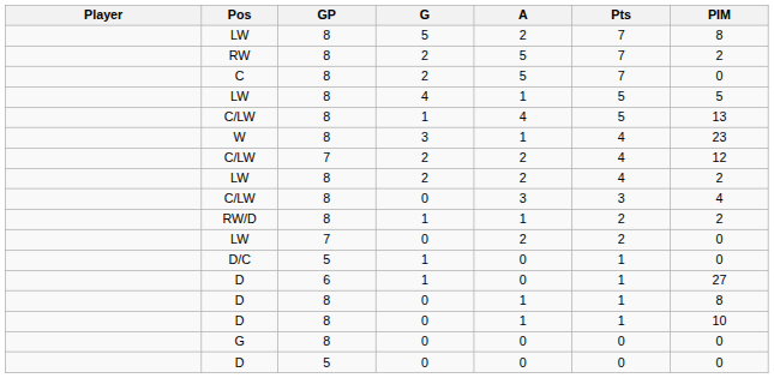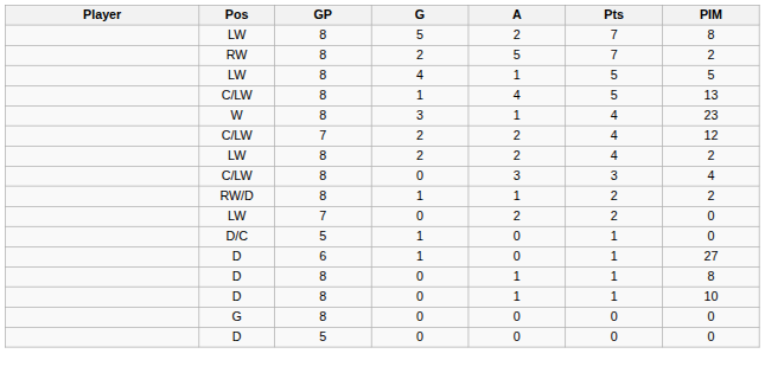 <table class="wikitable sortable" width="60%">
 <tr ALIGN="center">
 <th bgcolor="#DDDDFF" width="10%">Player</th>
 <th bgcolor="#DDDDFF" width="3%" title="Position">Pos</th>
 <th bgcolor="#DDDDFF" width="5%" title="Games played">GP</th>
 <th bgcolor="#DDDDFF" width="5%" title="Goals">G</th>
 <th bgcolor="#DDDDFF" width="5%" title="Assists">A</th>
 <th bgcolor="#DDDDFF" width="5%" title="Points">Pts</th>
 <th bgcolor="#DDDDFF" width="5%" title="Penalties in Minutes">PIM</th>
 </tr>
 <tr align="center">
 <td align="right"></td>
 <td>LW</td>
 <td>8</td>
 <td>5</td>
 <td>2</td>
 <td>7</td>
 <td>8</td>
 </tr>
 <tr align="center">
 <td align="right"></td>
 <td>RW</td>
 <td>8</td>
 <td>2</td>
 <td>5</td>
 <td>7</td>
 <td>2</td>
-</tr>
-<tr align="center">
-<td align="right"></td>
-<td>C</td>
-<td>8</td>
-<td>2</td>
-<td>5</td>
-<td>7</td>
-<td>0</td>
 </tr>
 <tr align="center">
 <td align="right"></td>
 <td>LW</td>
 <td>8</td>
 <td>4</td>
 <td>1</td>
 <td>5</td>
 <td>5</td>
 </tr>
 <tr align="center">
 <td align="right"></td>
 <td>C/LW</td>
 <td>8</td>
 <td>1</td>
 <td>4</td>
 <td>5</td>
 <td>13</td>
 </tr>
 <tr align="center">
 <td align="right"></td>
 <td>W</td>
 <td>8</td>
 <td>3</td>
 <td>1</td>
 <td>4</td>
 <td>23</td>
 </tr>
 <tr align="center">
 <td align="right"></td>
 <td>C/LW</td>
 <td>7</td>
 <td>2</td>
 <td>2</td>
 <td>4</td>
 <td>12</td>
 </tr>
 <tr align="center">
 <td align="right"></td>
 <td>LW</td>
 <td>8</td>
 <td>2</td>
 <td>2</td>
 <td>4</td>
 <td>2</td>
 </tr>
 <tr align="center">
 <td align="right"></td>
 <td>C/LW</td>
 <td>8</td>
 <td>0</td>
 <td>3</td>
 <td>3</td>
 <td>4</td>
 </tr>
 <tr align="center">
 <td align="right"></td>
 <td>RW/D</td>
 <td>8</td>
 <td>1</td>
 <td>1</td>
 <td>2</td>
 <td>2</td>
 </tr>
 <tr align="center">
 <td align="right"></td>
 <td>LW</td>
 <td>7</td>
 <td>0</td>
 <td>2</td>
 <td>2</td>
 <td>0</td>
 </tr>
 <tr align="center">
 <td align="right"></td>
 <td>D/C</td>
 <td>5</td>
 <td>1</td>
 <td>0</td>
 <td>1</td>
 <td>0</td>
 </tr>
 <tr align="center">
 <td align="right"></td>
 <td>D</td>
 <td>6</td>
 <td>1</td>
 <td>0</td>
 <td>1</td>
 <td>27</td>
 </tr>
 <tr align="center">
 <td align="right"></td>
 <td>D</td>
 <td>8</td>
 <td>0</td>
 <td>1</td>
 <td>1</td>
 <td>8</td>
 </tr>
 <tr align="center">
 <td align="right"></td>
 <td>D</td>
 <td>8</td>
 <td>0</td>
 <td>1</td>
 <td>1</td>
 <td>10</td>
 </tr>
 <tr align="center">
 <td align="right"></td>
 <td>G</td>
 <td>8</td>
 <td>0</td>
 <td>0</td>
 <td>0</td>
 <td>0</td>
 </tr>
 <tr align="center">
 <td align="right"></td>
 <td>D</td>
 <td>5</td>
 <td>0</td>
 <td>0</td>
 <td>0</td>
 <td>0</td>
 </tr>
 </table>
